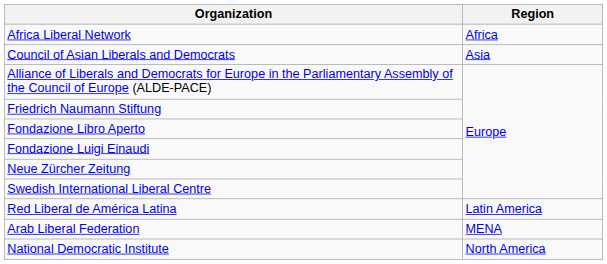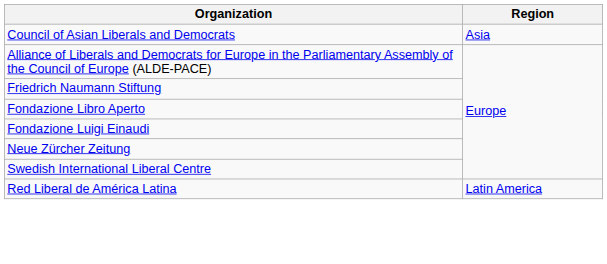 <table class="wikitable sortable" style="width: 60%;">
 <tr>
 <th>Organization</th>
 <th width="170px">Region</th>
-</tr>
-<tr>
-<td><a href='#'>Africa Liberal Network</a></td>
-<td><a href='#'>Africa</a></td>
 </tr>
 <tr>
 <td><a href='#'>Council of Asian Liberals and Democrats</a></td>
 <td><a href='#'>Asia</a></td>
 </tr>
 <tr>
 <td><a href='#'>Alliance of Liberals and Democrats for Europe in the Parliamentary Assembly of the Council of Europe</a> (ALDE-PACE)</td>
 <td rowspan="6"><a href='#'>Europe</a></td>
 </tr>
 <tr>
 <td><a href='#'>Friedrich Naumann Stiftung</a></td>
 </tr>
 <tr>
 <td><a href='#'>Fondazione Libro Aperto</a></td>
 </tr>
 <tr>
 <td><a href='#'>Fondazione Luigi Einaudi</a></td>
 </tr>
 <tr>
 <td><a href='#'>Neue Zürcher Zeitung</a></td>
 </tr>
 <tr>
 <td><a href='#'>Swedish International Liberal Centre</a></td>
 </tr>
 <tr>
 <td><a href='#'>Red Liberal de América Latina</a></td>
 <td><a href='#'>Latin America</a></td>
 </tr>
-<tr>
-<td><a href='#'>Arab Liberal Federation</a></td>
-<td><a href='#'>MENA</a></td>
-</tr>
-<tr>
-<td><a href='#'>National Democratic Institute</a></td>
-<td><a href='#'>North America</a></td>
-</tr>
 </table>
